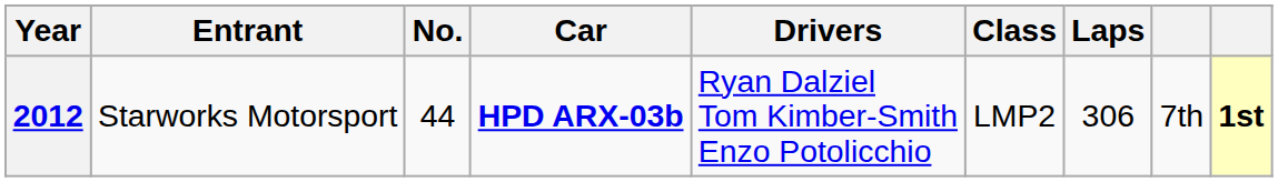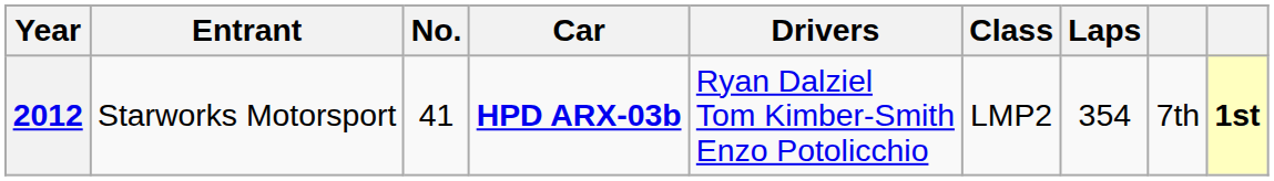 <table class="wikitable" style="font-size:90%">
 <tr>
 <th>Year</th>
 <th>Entrant</th>
 <th>No.</th>
 <th>Car</th>
 <th>Drivers</th>
 <th>Class</th>
 <th>Laps</th>
 <th></th>
 <th></th>
 </tr>
 <tr align="center">
 <th><a href='#'>2012</a></th>
 <td align=left> Starworks Motorsport</td>
-<td>44</td>
+<td>41</td>
 <td align=left><strong><a href='#'>HPD ARX-03b</a></strong></td>
 <td align=left> <a href='#'>Ryan Dalziel</a><br> <a href='#'>Tom Kimber-Smith</a><br> <a href='#'>Enzo Potolicchio</a></td>
 <td>LMP2</td>
-<td>306</td>
+<td>354</td>
 <td>7th</td>
 <td style="background:#FFFFBF;"><strong>1st</strong></td>
 </tr>
 </table>
